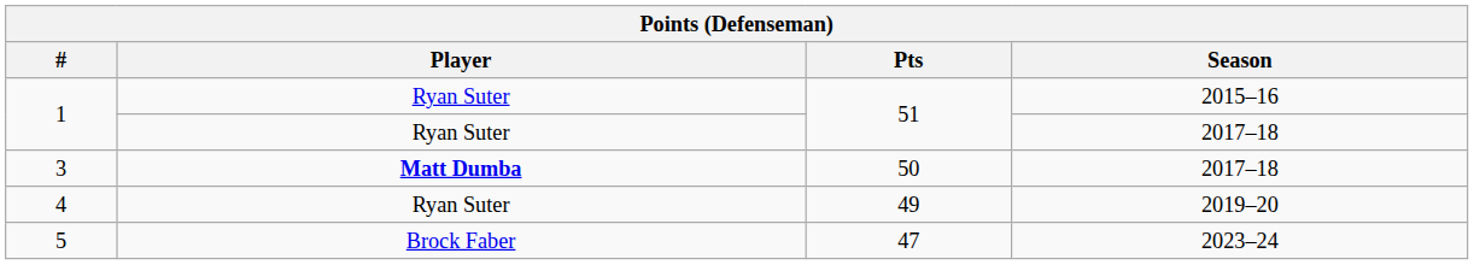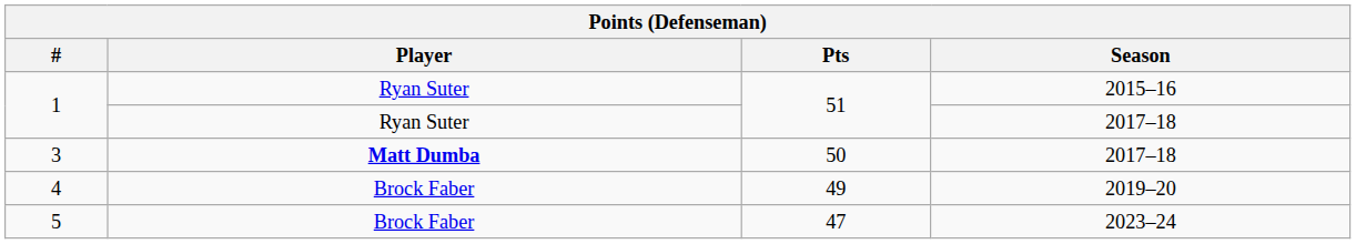 <table class="wikitable" style="text-align: center; font-size: 95%" width="80%">
 <tr>
 <th colspan="4">Points (Defenseman)</th>
 </tr>
 <tr>
 <th>#</th>
 <th>Player</th>
 <th>Pts</th>
 <th>Season</th>
 </tr>
 <tr>
 <td rowspan="2">1</td>
 <td><a href='#'>Ryan Suter</a></td>
 <td rowspan="2">51</td>
 <td>2015–16</td>
 </tr>
 <tr>
 <td>Ryan Suter</td>
 <td>2017–18</td>
 </tr>
 <tr>
 <td>3</td>
 <td><strong><a href='#'>Matt Dumba</a></strong></td>
 <td>50</td>
 <td>2017–18</td>
 </tr>
 <tr>
 <td>4</td>
-<td>Ryan Suter</td>
+<td><a href='#'>Brock Faber</a></td>
 <td>49</td>
 <td>2019–20</td>
 </tr>
 <tr>
 <td>5</td>
 <td><a href='#'>Brock Faber</a></td>
 <td>47</td>
 <td>2023–24</td>
 </tr>
 </table>
